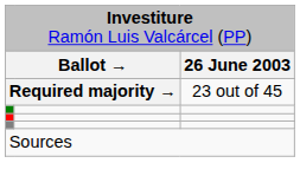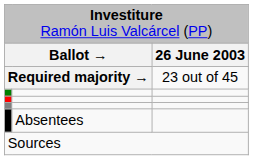 <table class="wikitable" style="text-align:center;">
 <tr>
 <td colspan="3" align="center" bgcolor="#C0C0C0"><strong>Investiture</strong><br><a href='#'>Ramón Luis Valcárcel</a> (<a href='#'>PP</a>)</td>
 </tr>
 <tr>
 <th colspan="2" width="150px">Ballot →</th>
 <th>26 June 2003</th>
 </tr>
 <tr>
 <th colspan="2">Required majority →</th>
 <td>23 out of 45 </td>
 </tr>
 <tr>
 <th width="1px" style="background:green;"></th>
 <td align="left"></td>
 <td></td>
 </tr>
 <tr>
 <th style="color:inherit;background:red;"></th>
 <td align="left"></td>
 <td></td>
 </tr>
 <tr>
 <th style="color:inherit;background:gray;"></th>
 <td align="left"></td>
 <td></td>
 </tr>
 <tr>
+<th style="color:inherit;background:black;"></th>
+<td align="left"><span>Absentees</span></td>
+<td></td>
+</tr>
+<tr>
 <td align="left" colspan="3">Sources</td>
 </tr>
 </table>
